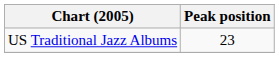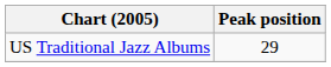 <table class="wikitable">
 <tr>
 <th>Chart (2005)</th>
 <th>Peak position</th>
 </tr>
 <tr>
 <td>US <a href='#'>Traditional Jazz Albums</a></td>
-<td style="text-align:center;">23</td>
+<td style="text-align:center;">29</td>
 </tr>
 <tr>
 </tr>
 </table>
